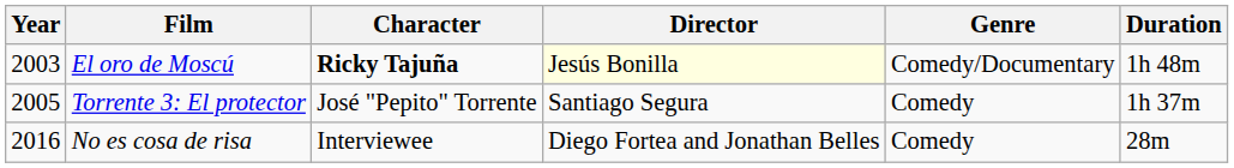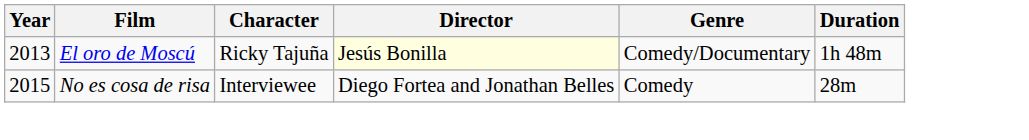 <table class="wikitable">
 <tr>
 <th>Year</th>
 <th>Film</th>
 <th>Character</th>
 <th>Director</th>
 <th>Genre</th>
 <th>Duration</th>
 </tr>
 <tr>
-<td>2003</td>
+<td>2013</td>
 <td><em><a href='#'>El oro de Moscú</a></em></td>
-<td><strong>Ricky Tajuña</strong></td>
+<td>Ricky Tajuña</td>
 <td style="background: lightyellow;">Jesús Bonilla</td>
 <td>Comedy/Documentary</td>
 <td>1h 48m</td>
 </tr>
 <tr>
-<td>2005</td>
-<td><em><a href='#'>Torrente 3: El protector</a></em></td>
-<td>José "Pepito" Torrente</td>
-<td>Santiago Segura</td>
-<td>Comedy</td>
-<td>1h 37m</td>
-</tr>
-<tr>
-<td>2016</td>
+<td>2015</td>
 <td><em>No es cosa de risa</em></td>
 <td>Interviewee</td>
 <td>Diego Fortea and Jonathan Belles</td>
 <td>Comedy</td>
 <td>28m</td>
 </tr>
 </table>
